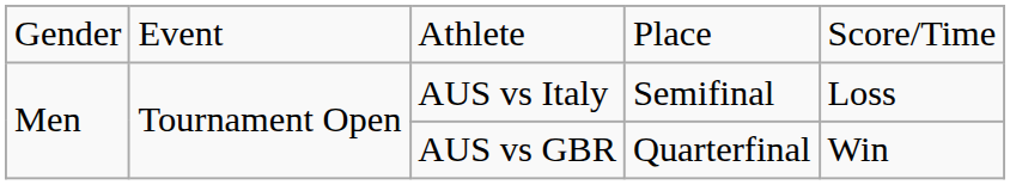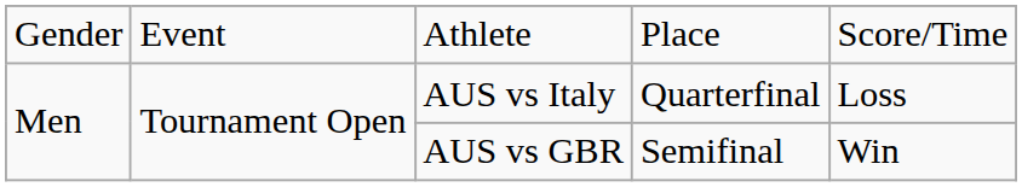 <table class="wikitable sortable mw-collapsible">
 <tr>
 <td>Gender</td>
 <td>Event</td>
 <td>Athlete</td>
 <td>Place</td>
 <td>Score/Time</td>
 </tr>
 <tr>
 <td rowspan="2">Men</td>
 <td rowspan="2">Tournament Open</td>
 <td>AUS vs Italy</td>
-<td>Semifinal</td>
+<td>Quarterfinal</td>
 <td>Loss</td>
 </tr>
 <tr>
 <td>AUS vs GBR</td>
-<td>Quarterfinal</td>
+<td>Semifinal</td>
 <td>Win</td>
 </tr>
 </table>
